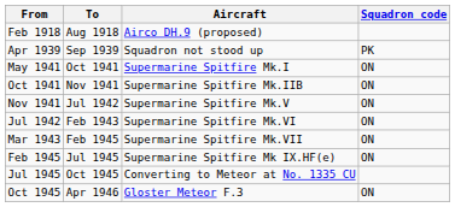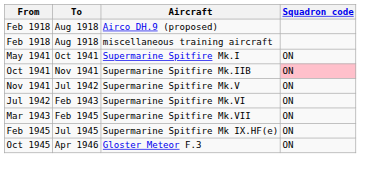 <table class="wikitable">
 <tr>
 <th>From</th>
 <th>To</th>
 <th>Aircraft</th>
 <th><a href='#'>Squadron code</a></th>
 </tr>
 <tr>
 <td>Feb 1918</td>
 <td>Aug 1918</td>
 <td><a href='#'>Airco DH.9</a> (proposed)</td>
 <td></td>
 </tr>
 <tr>
-<td>Apr 1939</td>
-<td>Sep 1939</td>
-<td>Squadron not stood up</td>
-<td>PK</td>
+<td>Feb 1918</td>
+<td>Aug 1918</td>
+<td>miscellaneous training aircraft</td>
+<td></td>
 </tr>
 <tr>
 <td>May 1941</td>
 <td>Oct 1941</td>
 <td><a href='#'>Supermarine Spitfire</a> Mk.I</td>
 <td>ON</td>
 </tr>
 <tr>
 <td>Oct 1941</td>
 <td>Nov 1941</td>
 <td>Supermarine Spitfire Mk.IIB</td>
-<td>ON</td>
+<td style="background: pink;">ON</td>
 </tr>
 <tr>
 <td>Nov 1941</td>
 <td>Jul 1942</td>
 <td>Supermarine Spitfire Mk.V</td>
 <td>ON</td>
 </tr>
 <tr>
 <td>Jul 1942</td>
 <td>Feb 1943</td>
 <td>Supermarine Spitfire Mk.VI</td>
 <td>ON</td>
 </tr>
 <tr>
 <td>Mar 1943</td>
 <td>Feb 1945</td>
 <td>Supermarine Spitfire Mk.VII</td>
 <td>ON</td>
 </tr>
 <tr>
 <td>Feb 1945</td>
 <td>Jul 1945</td>
 <td>Supermarine Spitfire Mk IX.HF(e)</td>
 <td>ON</td>
 </tr>
 <tr>
-<td>Jul 1945</td>
-<td>Oct 1945</td>
-<td>Converting to Meteor at <a href='#'>No. 1335 CU</a></td>
-<td></td>
-</tr>
-<tr>
 <td>Oct 1945</td>
 <td>Apr 1946</td>
 <td><a href='#'>Gloster Meteor</a> F.3</td>
 <td>ON</td>
 </tr>
 </table>
